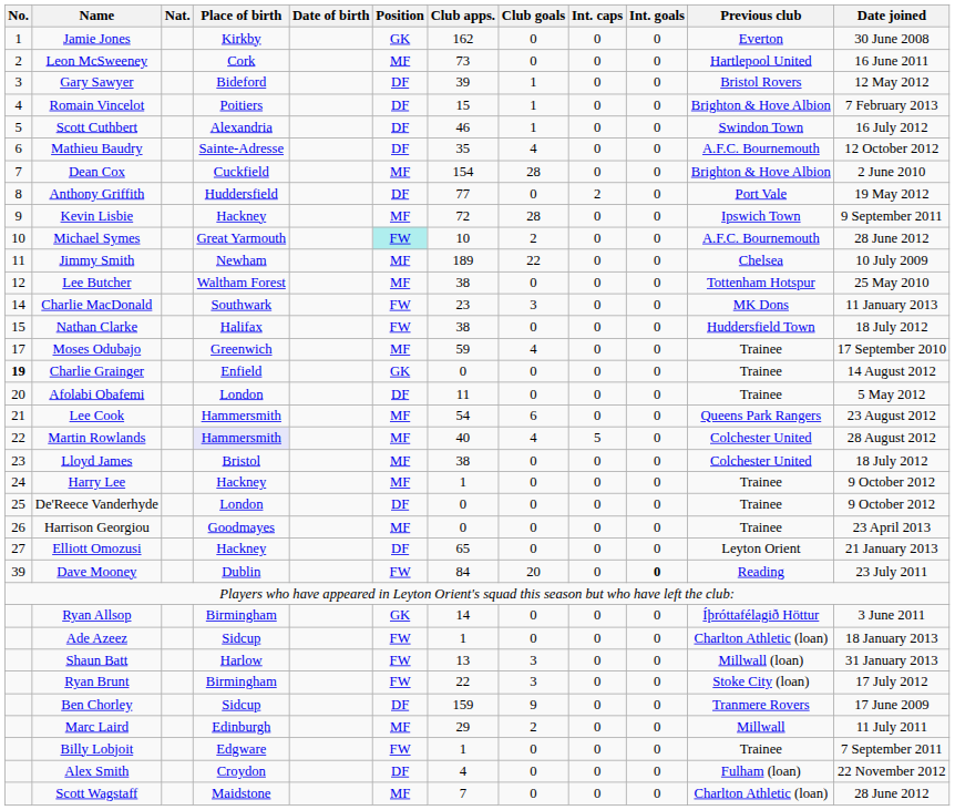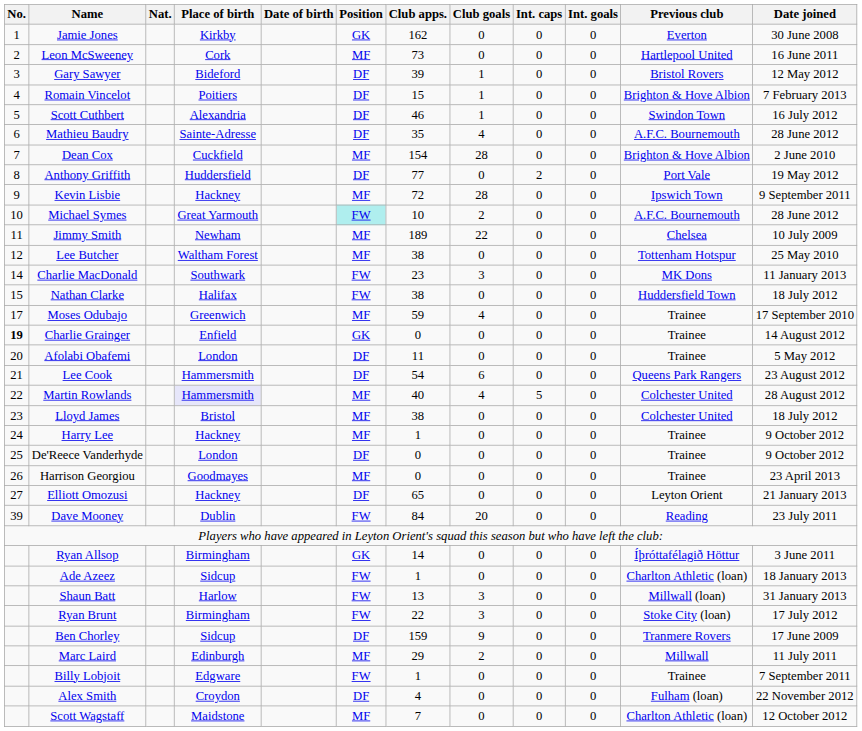 <table class="wikitable"  style="text-align:center;">
 <tr>
 <th>No.</th>
 <th>Name</th>
 <th>Nat.</th>
 <th>Place of birth</th>
 <th>Date of birth</th>
 <th>Position</th>
 <th>Club apps.</th>
 <th>Club goals</th>
 <th>Int. caps</th>
 <th>Int. goals</th>
 <th>Previous club</th>
 <th>Date joined</th>
 </tr>
 <tr>
 <td>1</td>
 <td><a href='#'>Jamie Jones</a></td>
 <td></td>
 <td><a href='#'>Kirkby</a></td>
 <td></td>
 <td><a href='#'>GK</a></td>
 <td>162</td>
 <td>0</td>
 <td>0</td>
 <td>0</td>
 <td><a href='#'>Everton</a></td>
 <td>30 June 2008</td>
 </tr>
 <tr>
 <td>2</td>
 <td><a href='#'>Leon McSweeney</a></td>
 <td></td>
 <td><a href='#'>Cork</a></td>
 <td></td>
 <td><a href='#'>MF</a></td>
 <td>73</td>
 <td>0</td>
 <td>0</td>
 <td>0</td>
 <td><a href='#'>Hartlepool United</a></td>
 <td>16 June 2011</td>
 </tr>
 <tr>
 <td>3</td>
 <td><a href='#'>Gary Sawyer</a></td>
 <td></td>
 <td><a href='#'>Bideford</a></td>
 <td></td>
 <td><a href='#'>DF</a></td>
 <td>39</td>
 <td>1</td>
 <td>0</td>
 <td>0</td>
 <td><a href='#'>Bristol Rovers</a></td>
 <td>12 May 2012</td>
 </tr>
 <tr>
 <td>4</td>
 <td><a href='#'>Romain Vincelot</a></td>
 <td></td>
 <td><a href='#'>Poitiers</a></td>
 <td></td>
 <td><a href='#'>DF</a></td>
 <td>15</td>
 <td>1</td>
 <td>0</td>
 <td>0</td>
 <td><a href='#'>Brighton & Hove Albion</a></td>
 <td>7 February 2013</td>
 </tr>
 <tr>
 <td>5</td>
 <td><a href='#'>Scott Cuthbert</a></td>
 <td></td>
 <td><a href='#'>Alexandria</a></td>
 <td></td>
 <td><a href='#'>DF</a></td>
 <td>46</td>
 <td>1</td>
 <td>0</td>
 <td>0</td>
 <td><a href='#'>Swindon Town</a></td>
 <td>16 July 2012</td>
 </tr>
 <tr>
 <td>6</td>
 <td><a href='#'>Mathieu Baudry</a></td>
 <td></td>
 <td><a href='#'>Sainte-Adresse</a></td>
 <td></td>
 <td><a href='#'>DF</a></td>
 <td>35</td>
 <td>4</td>
 <td>0</td>
 <td>0</td>
 <td><a href='#'>A.F.C. Bournemouth</a></td>
-<td>12 October 2012</td>
+<td>28 June 2012</td>
 </tr>
 <tr>
 <td>7</td>
 <td><a href='#'>Dean Cox</a></td>
 <td></td>
 <td><a href='#'>Cuckfield</a></td>
 <td></td>
 <td><a href='#'>MF</a></td>
 <td>154</td>
 <td>28</td>
 <td>0</td>
 <td>0</td>
 <td><a href='#'>Brighton & Hove Albion</a></td>
 <td>2 June 2010</td>
 </tr>
 <tr>
 <td>8</td>
 <td><a href='#'>Anthony Griffith</a></td>
 <td></td>
 <td><a href='#'>Huddersfield</a></td>
 <td></td>
 <td><a href='#'>DF</a></td>
 <td>77</td>
 <td>0</td>
 <td>2</td>
 <td>0</td>
 <td><a href='#'>Port Vale</a></td>
 <td>19 May 2012</td>
 </tr>
 <tr>
 <td>9</td>
 <td><a href='#'>Kevin Lisbie</a></td>
 <td></td>
 <td><a href='#'>Hackney</a></td>
 <td></td>
 <td><a href='#'>MF</a></td>
 <td>72</td>
 <td>28</td>
 <td>0</td>
 <td>0</td>
 <td><a href='#'>Ipswich Town</a></td>
 <td>9 September 2011</td>
 </tr>
 <tr>
 <td>10</td>
 <td><a href='#'>Michael Symes</a></td>
 <td></td>
 <td><a href='#'>Great Yarmouth</a></td>
 <td></td>
 <td style="background: paleturquoise;"><a href='#'>FW</a></td>
 <td>10</td>
 <td>2</td>
 <td>0</td>
 <td>0</td>
 <td><a href='#'>A.F.C. Bournemouth</a></td>
 <td>28 June 2012</td>
 </tr>
 <tr>
 <td>11</td>
 <td><a href='#'>Jimmy Smith</a></td>
 <td></td>
 <td><a href='#'>Newham</a></td>
 <td></td>
 <td><a href='#'>MF</a></td>
 <td>189</td>
 <td>22</td>
 <td>0</td>
 <td>0</td>
 <td><a href='#'>Chelsea</a></td>
 <td>10 July 2009</td>
 </tr>
 <tr>
 <td>12</td>
 <td><a href='#'>Lee Butcher</a></td>
 <td></td>
 <td><a href='#'>Waltham Forest</a></td>
 <td></td>
 <td><a href='#'>MF</a></td>
 <td>38</td>
 <td>0</td>
 <td>0</td>
 <td>0</td>
 <td><a href='#'>Tottenham Hotspur</a></td>
 <td>25 May 2010</td>
 </tr>
 <tr>
 <td>14</td>
 <td><a href='#'>Charlie MacDonald</a></td>
 <td></td>
 <td><a href='#'>Southwark</a></td>
 <td></td>
 <td><a href='#'>FW</a></td>
 <td>23</td>
 <td>3</td>
 <td>0</td>
 <td>0</td>
 <td><a href='#'>MK Dons</a></td>
 <td>11 January 2013</td>
 </tr>
 <tr>
 <td>15</td>
 <td><a href='#'>Nathan Clarke</a></td>
 <td></td>
 <td><a href='#'>Halifax</a></td>
 <td></td>
 <td><a href='#'>FW</a></td>
 <td>38</td>
 <td>0</td>
 <td>0</td>
 <td>0</td>
 <td><a href='#'>Huddersfield Town</a></td>
 <td>18 July 2012</td>
 </tr>
 <tr>
 <td>17</td>
 <td><a href='#'>Moses Odubajo</a></td>
 <td></td>
 <td><a href='#'>Greenwich</a></td>
 <td></td>
 <td><a href='#'>MF</a></td>
 <td>59</td>
 <td>4</td>
 <td>0</td>
 <td>0</td>
 <td>Trainee</td>
 <td>17 September 2010</td>
 </tr>
 <tr>
 <td><strong>19</strong></td>
 <td><a href='#'>Charlie Grainger</a></td>
 <td></td>
 <td><a href='#'>Enfield</a></td>
 <td></td>
 <td><a href='#'>GK</a></td>
 <td>0</td>
 <td>0</td>
 <td>0</td>
 <td>0</td>
 <td>Trainee</td>
 <td>14 August 2012</td>
 </tr>
 <tr>
 <td>20</td>
 <td><a href='#'>Afolabi Obafemi</a></td>
 <td></td>
 <td><a href='#'>London</a></td>
 <td></td>
 <td><a href='#'>DF</a></td>
 <td>11</td>
 <td>0</td>
 <td>0</td>
 <td>0</td>
 <td>Trainee</td>
 <td>5 May 2012</td>
 </tr>
 <tr>
 <td>21</td>
 <td><a href='#'>Lee Cook</a></td>
 <td></td>
 <td><a href='#'>Hammersmith</a></td>
 <td></td>
-<td><a href='#'>MF</a></td>
+<td><a href='#'>DF</a></td>
 <td>54</td>
 <td>6</td>
 <td>0</td>
 <td>0</td>
 <td><a href='#'>Queens Park Rangers</a></td>
 <td>23 August 2012</td>
 </tr>
 <tr>
 <td>22</td>
 <td><a href='#'>Martin Rowlands</a></td>
 <td></td>
 <td style="background: lavender;"><a href='#'>Hammersmith</a></td>
 <td></td>
 <td><a href='#'>MF</a></td>
 <td>40</td>
 <td>4</td>
 <td>5</td>
 <td>0</td>
 <td><a href='#'>Colchester United</a></td>
 <td>28 August 2012</td>
 </tr>
 <tr>
 <td>23</td>
 <td><a href='#'>Lloyd James</a></td>
 <td></td>
 <td><a href='#'>Bristol</a></td>
 <td></td>
 <td><a href='#'>MF</a></td>
 <td>38</td>
 <td>0</td>
 <td>0</td>
 <td>0</td>
 <td><a href='#'>Colchester United</a></td>
 <td>18 July 2012</td>
 </tr>
 <tr>
 <td>24</td>
 <td><a href='#'>Harry Lee</a></td>
 <td></td>
 <td><a href='#'>Hackney</a></td>
 <td></td>
 <td><a href='#'>MF</a></td>
 <td>1</td>
 <td>0</td>
 <td>0</td>
 <td>0</td>
 <td>Trainee</td>
 <td>9 October 2012</td>
 </tr>
 <tr>
 <td>25</td>
 <td>De'Reece Vanderhyde</td>
 <td></td>
 <td><a href='#'>London</a></td>
 <td></td>
 <td><a href='#'>DF</a></td>
 <td>0</td>
 <td>0</td>
 <td>0</td>
 <td>0</td>
 <td>Trainee</td>
 <td>9 October 2012</td>
 </tr>
 <tr>
 <td>26</td>
 <td>Harrison Georgiou</td>
 <td></td>
 <td><a href='#'>Goodmayes</a></td>
 <td></td>
 <td><a href='#'>MF</a></td>
 <td>0</td>
 <td>0</td>
 <td>0</td>
 <td>0</td>
 <td>Trainee</td>
 <td>23 April 2013</td>
 </tr>
 <tr>
 <td>27</td>
 <td><a href='#'>Elliott Omozusi</a></td>
 <td></td>
 <td><a href='#'>Hackney</a></td>
 <td></td>
 <td><a href='#'>DF</a></td>
 <td>65</td>
 <td>0</td>
 <td>0</td>
 <td>0</td>
 <td>Leyton Orient</td>
 <td>21 January 2013</td>
 </tr>
 <tr>
 <td>39</td>
 <td><a href='#'>Dave Mooney</a></td>
 <td></td>
 <td><a href='#'>Dublin</a></td>
 <td></td>
 <td><a href='#'>FW</a></td>
 <td>84</td>
 <td>20</td>
 <td>0</td>
-<td><strong>0</strong></td>
+<td>0</td>
 <td><a href='#'>Reading</a></td>
 <td>23 July 2011</td>
 </tr>
 <tr>
 <td colspan="12"><em>Players who have appeared in Leyton Orient's squad this season but who have left the club:</em></td>
 </tr>
 <tr>
 <td></td>
 <td><a href='#'>Ryan Allsop</a></td>
 <td></td>
 <td><a href='#'>Birmingham</a></td>
 <td></td>
 <td><a href='#'>GK</a></td>
 <td>14</td>
 <td>0</td>
 <td>0</td>
 <td>0</td>
 <td><a href='#'>Íþróttafélagið Höttur</a></td>
 <td>3 June 2011</td>
 </tr>
 <tr>
 <td></td>
 <td><a href='#'>Ade Azeez</a></td>
 <td></td>
 <td><a href='#'>Sidcup</a></td>
 <td></td>
 <td><a href='#'>FW</a></td>
 <td>1</td>
 <td>0</td>
 <td>0</td>
 <td>0</td>
 <td><a href='#'>Charlton Athletic</a> (loan)</td>
 <td>18 January 2013</td>
 </tr>
 <tr>
 <td></td>
 <td><a href='#'>Shaun Batt</a></td>
 <td></td>
 <td><a href='#'>Harlow</a></td>
 <td></td>
 <td><a href='#'>FW</a></td>
 <td>13</td>
 <td>3</td>
 <td>0</td>
 <td>0</td>
 <td><a href='#'>Millwall</a> (loan)</td>
 <td>31 January 2013</td>
 </tr>
 <tr>
 <td></td>
 <td><a href='#'>Ryan Brunt</a></td>
 <td></td>
 <td><a href='#'>Birmingham</a></td>
 <td></td>
 <td><a href='#'>FW</a></td>
 <td>22</td>
 <td>3</td>
 <td>0</td>
 <td>0</td>
 <td><a href='#'>Stoke City</a> (loan)</td>
 <td>17 July 2012</td>
 </tr>
 <tr>
 <td></td>
 <td><a href='#'>Ben Chorley</a></td>
 <td></td>
 <td><a href='#'>Sidcup</a></td>
 <td></td>
 <td><a href='#'>DF</a></td>
 <td>159</td>
 <td>9</td>
 <td>0</td>
 <td>0</td>
 <td><a href='#'>Tranmere Rovers</a></td>
 <td>17 June 2009</td>
 </tr>
 <tr>
 <td></td>
 <td><a href='#'>Marc Laird</a></td>
 <td></td>
 <td><a href='#'>Edinburgh</a></td>
 <td></td>
 <td><a href='#'>MF</a></td>
 <td>29</td>
 <td>2</td>
 <td>0</td>
 <td>0</td>
 <td><a href='#'>Millwall</a></td>
 <td>11 July 2011</td>
 </tr>
 <tr>
 <td></td>
 <td><a href='#'>Billy Lobjoit</a></td>
 <td></td>
 <td><a href='#'>Edgware</a></td>
 <td></td>
 <td><a href='#'>FW</a></td>
 <td>1</td>
 <td>0</td>
 <td>0</td>
 <td>0</td>
 <td>Trainee</td>
 <td>7 September 2011</td>
 </tr>
 <tr>
 <td></td>
 <td><a href='#'>Alex Smith</a></td>
 <td></td>
 <td><a href='#'>Croydon</a></td>
 <td></td>
 <td><a href='#'>DF</a></td>
 <td>4</td>
 <td>0</td>
 <td>0</td>
 <td>0</td>
 <td><a href='#'>Fulham</a> (loan)</td>
 <td>22 November 2012</td>
 </tr>
 <tr>
 <td></td>
 <td><a href='#'>Scott Wagstaff</a></td>
 <td></td>
 <td><a href='#'>Maidstone</a></td>
 <td></td>
 <td><a href='#'>MF</a></td>
 <td>7</td>
 <td>0</td>
 <td>0</td>
 <td>0</td>
 <td><a href='#'>Charlton Athletic</a> (loan)</td>
-<td>28 June 2012</td>
+<td>12 October 2012</td>
 </tr>
 </table>
